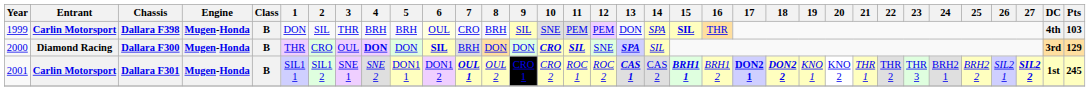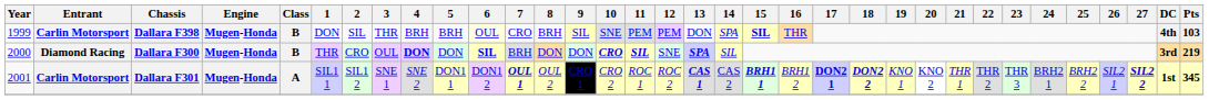 <table class="wikitable" style="text-align:center; font-size:85%">
 <tr>
 <th>Year</th>
 <th>Entrant</th>
 <th>Chassis</th>
 <th>Engine</th>
 <th>Class</th>
 <th>1</th>
 <th>2</th>
 <th>3</th>
 <th>4</th>
 <th>5</th>
 <th>6</th>
 <th>7</th>
 <th>8</th>
 <th>9</th>
 <th>10</th>
 <th>11</th>
 <th>12</th>
 <th>13</th>
 <th>14</th>
 <th>15</th>
 <th>16</th>
 <th>17</th>
 <th>18</th>
 <th>19</th>
 <th>20</th>
 <th>21</th>
 <th>22</th>
 <th>23</th>
 <th>24</th>
 <th>25</th>
 <th>26</th>
 <th>27</th>
 <th>DC</th>
 <th>Pts</th>
 </tr>
 <tr>
 <td><a href='#'>1999</a></td>
 <th nowrap><a href='#'>Carlin Motorsport</a></th>
 <th nowrap><a href='#'>Dallara F398</a></th>
 <th nowrap><a href='#'>Mugen</a>-<a href='#'>Honda</a></th>
 <th>B</th>
 <td><a href='#'>DON</a></td>
 <td><a href='#'>SIL</a></td>
 <td><a href='#'>THR</a></td>
 <td><a href='#'>BRH</a></td>
 <td><a href='#'>BRH</a></td>
 <td style="background: lightyellow;"><a href='#'>OUL</a></td>
 <td><a href='#'>CRO</a></td>
 <td><a href='#'>BRH</a></td>
 <td style="background:#FFFFBF;"><a href='#'>SIL</a><br></td>
 <td style="background:#DFDFDF;"><a href='#'>SNE</a><br></td>
 <td style="background:#DFDFDF;"><a href='#'>PEM</a><br></td>
 <td style="background:#EFCFFF;"><a href='#'>PEM</a><br></td>
 <td><a href='#'>DON</a></td>
 <td style="background:#FFFFBF;"><em><a href='#'>SPA</a></em><br></td>
 <td style="background:#FFFFBF;"><strong><a href='#'>SIL</a></strong><br></td>
 <td style="background:#FFDF9F;"><a href='#'>THR</a><br></td>
 <td colspan=11></td>
 <th>4th</th>
 <th>103</th>
 </tr>
 <tr>
 <td><a href='#'>2000</a></td>
 <th nowrap>Diamond Racing</th>
 <th nowrap><a href='#'>Dallara F300</a></th>
 <th nowrap><a href='#'>Mugen</a>-<a href='#'>Honda</a></th>
 <th>B</th>
 <td style="background:#EFCFFF;"><a href='#'>THR</a><br></td>
 <td style="background:#DFFFDF;"><a href='#'>CRO</a><br></td>
 <td style="background:#EFCFFF;"><a href='#'>OUL</a><br></td>
 <td style="background:#EFCFFF;"><strong><a href='#'>DON</a></strong><br></td>
 <td style="background:#DFFFDF;"><a href='#'>DON</a><br></td>
 <td style="background:#FFFFBF;"><strong><a href='#'>SIL</a></strong><br></td>
 <td style="background:#DFDFDF;"><a href='#'>BRH</a><br></td>
 <td style="background:#FFDF9F;"><a href='#'>DON</a><br></td>
 <td style="background:#DFFFDF;"><a href='#'>DON</a><br></td>
 <td style="background:#FFFFBF;"><strong><em><a href='#'>CRO</a></em></strong><br></td>
 <td style="background:#FFFFBF;"><strong><em><a href='#'>SIL</a></em></strong><br></td>
 <td style="background:#DFFFDF;"><a href='#'>SNE</a><br></td>
 <td style="background:#CFCFFF;"><strong><em><a href='#'>SPA</a></em></strong><br></td>
 <td style="background:#FFFFBF;"><em><a href='#'>SIL</a></em><br></td>
 <td colspan=13></td>
 <th style="background:#FFDF9F;">3rd</th>
-<th style="background:#FFDF9F;">129</th>
+<th style="background:#FFDF9F;">219</th>
 </tr>
 <tr>
 <td><a href='#'>2001</a></td>
 <th nowrap><a href='#'>Carlin Motorsport</a></th>
 <th nowrap><a href='#'>Dallara F301</a></th>
 <th nowrap><a href='#'>Mugen</a>-<a href='#'>Honda</a></th>
-<th>B</th>
+<th>A</th>
 <td style="background:#CFCFFF;"><a href='#'>SIL1<br>1</a><br></td>
 <td style="background:#DFFFDF;"><a href='#'>SIL1<br>2</a><br></td>
 <td style="background:#EFCFFF;"><a href='#'>SNE<br>1</a><br></td>
 <td style="background:#DFDFDF;"><em><a href='#'>SNE<br>2</a></em><br></td>
 <td style="background:#FFFFBF;"><a href='#'>DON1<br>1</a><br></td>
 <td style="background:#EFCFFF;"><a href='#'>DON1<br>2</a><br></td>
 <td style="background:#FFFFBF;"><strong><em><a href='#'>OUL<br>1</a></em></strong><br></td>
 <td style="background:#FFFFBF;"><em><a href='#'>OUL<br>2</a></em><br></td>
 <td style="background:#000000; color:white"><a href='#'>CRO<br>1</a><br></td>
 <td style="background:#FFFFBF;"><em><a href='#'>CRO<br>2</a></em><br></td>
 <td style="background:#FFFFBF;"><em><a href='#'>ROC<br>1</a></em><br></td>
 <td style="background:#FFFFBF;"><em><a href='#'>ROC<br>2</a></em><br></td>
 <td style="background:#DFDFDF;"><strong><em><a href='#'>CAS<br>1</a></em></strong><br></td>
 <td style="background:#DFDFDF;"><a href='#'>CAS<br>2</a><br></td>
 <td style="background:#DFFFDF;"><strong><em><a href='#'>BRH1<br>1</a></em></strong><br></td>
 <td style="background:#FFFFBF;"><em><a href='#'>BRH1<br>2</a></em><br></td>
 <td style="background:#CFCFFF;"><strong><a href='#'>DON2<br>1</a></strong><br></td>
 <td style="background:#FFFFBF;"><strong><em><a href='#'>DON2<br>2</a></em></strong><br></td>
 <td style="background:#FFFFBF;"><em><a href='#'>KNO<br>1</a></em><br></td>
 <td style="background:#FFFFFF;"><a href='#'>KNO<br>2</a><br></td>
 <td style="background:#FFFFBF;"><em><a href='#'>THR<br>1</a></em><br></td>
 <td style="background:#DFDFDF;"><a href='#'>THR<br>2</a><br></td>
 <td style="background:#DFFFDF;"><a href='#'>THR<br>3</a><br></td>
 <td style="background:#DFDFDF;"><a href='#'>BRH2<br>1</a><br></td>
 <td style="background:#FFFFBF;"><em><a href='#'>BRH2<br>2</a></em><br></td>
 <td style="background:#CFCFFF;"><em><a href='#'>SIL2<br>1</a></em><br></td>
 <td style="background:#FFFFBF;"><strong><em><a href='#'>SIL2<br>2</a></em></strong><br></td>
 <th style="background:#FFFFBF;">1st</th>
-<th style="background:#FFFFBF;">245</th>
+<th style="background:#FFFFBF;">345</th>
 </tr>
 <tr>
 </tr>
 </table>
